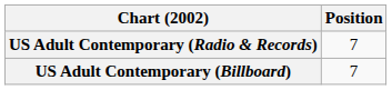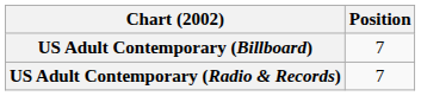 <table class="wikitable plainrowheaders" style="text-align:center">
 <tr>
 <th>Chart (2002)</th>
 <th>Position</th>
 </tr>
 <tr>
+<th scope="row">US Adult Contemporary (<em>Billboard</em>)</th>
+<td>7</td>
+</tr>
+<tr>
 <th scope="row">US Adult Contemporary (<em>Radio & Records</em>)</th>
 <td>7</td>
 </tr>
-<tr>
-<th scope="row">US Adult Contemporary (<em>Billboard</em>)</th>
-<td>7</td>
-</tr>
 </table>
